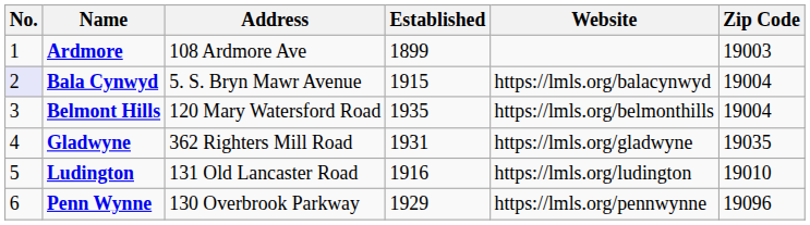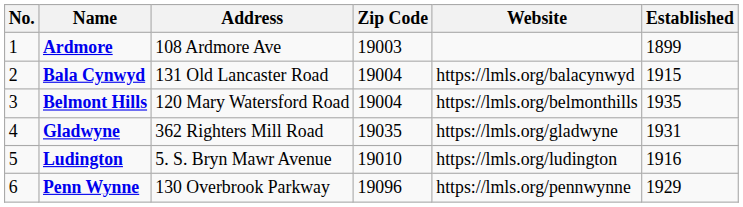 <table class="wikitable sortable">
 <tr>
 <th scope="col">No.</th>
 <th scope="col">Name</th>
 <th scope="col">Address</th>
+<th scope="col">Zip Code</th>
+<th scope="col">Website</th>
 <th scope="col">Established</th>
-<th scope="col">Website</th>
-<th scope="col">Zip Code</th>
 </tr>
 <tr>
 <td>1</td>
 <td><a href='#'><strong>Ardmore</strong></a></td>
 <td>108 Ardmore Ave</td>
+<td>19003</td>
+<td></td>
 <td>1899</td>
-<td></td>
-<td>19003</td>
 </tr>
 <tr>
-<td style="background: lavender;">2</td>
+<td>2</td>
 <td><a href='#'><strong>Bala Cynwyd</strong></a></td>
-<td>5. S. Bryn Mawr Avenue</td>
+<td>131 Old Lancaster Road</td>
+<td>19004</td>
+<td>https://lmls.org/balacynwyd</td>
 <td>1915</td>
-<td>https://lmls.org/balacynwyd</td>
-<td>19004</td>
 </tr>
 <tr>
 <td>3</td>
 <td><a href='#'><strong>Belmont Hills</strong></a></td>
 <td>120 Mary Watersford Road</td>
+<td>19004</td>
+<td>https://lmls.org/belmonthills</td>
 <td>1935</td>
-<td>https://lmls.org/belmonthills</td>
-<td>19004</td>
 </tr>
 <tr>
 <td>4</td>
 <td><a href='#'><strong>Gladwyne</strong></a></td>
 <td>362 Righters Mill Road</td>
+<td>19035</td>
+<td>https://lmls.org/gladwyne</td>
 <td>1931</td>
-<td>https://lmls.org/gladwyne</td>
-<td>19035</td>
 </tr>
 <tr>
 <td>5</td>
 <td><a href='#'><strong>Ludington</strong></a></td>
-<td>131 Old Lancaster Road</td>
+<td>5. S. Bryn Mawr Avenue</td>
+<td>19010</td>
+<td>https://lmls.org/ludington</td>
 <td>1916</td>
-<td>https://lmls.org/ludington</td>
-<td>19010</td>
 </tr>
 <tr>
 <td>6</td>
 <td><a href='#'><strong>Penn Wynne</strong></a></td>
 <td>130 Overbrook Parkway</td>
+<td>19096</td>
+<td>https://lmls.org/pennwynne</td>
 <td>1929</td>
-<td>https://lmls.org/pennwynne</td>
-<td>19096</td>
 </tr>
 </table>
